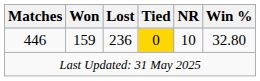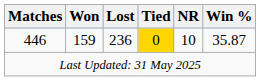 <table class="wikitable plainrowheaders sortable"  style="text-align:center;">
 <tr style="background:#9cf;">
 <th scope="col">Matches</th>
 <th scope="col">Won</th>
 <th scope="col">Lost</th>
 <th scope="col">Tied</th>
 <th scope="col">NR</th>
 <th scope="col">Win %</th>
 </tr>
 <tr>
 <td>446</td>
 <td>159</td>
 <td>236</td>
 <td style="background: gold;">0</td>
 <td>10</td>
-<td>32.80</td>
+<td>35.87</td>
 </tr>
 <tr>
 <td colspan=6><small><em>Last Updated: 31 May 2025</em></small></td>
 </tr>
 </table>
